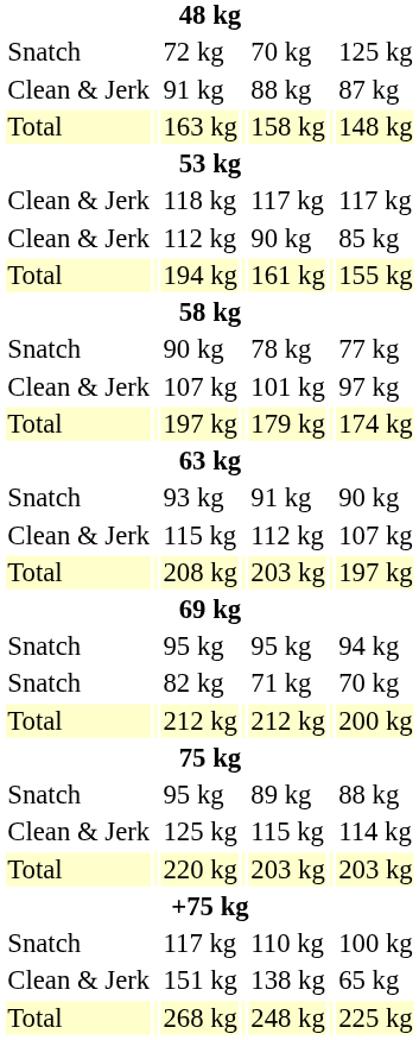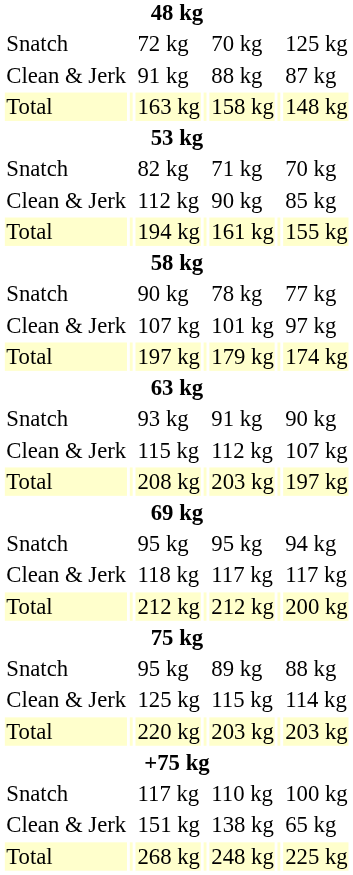 <table>
 <tr>
 <th colspan=7>48 kg </th>
 </tr>
 <tr>
 <td>Snatch</td>
 <td></td>
 <td>72 kg</td>
 <td></td>
 <td>70 kg</td>
 <td></td>
 <td>125 kg</td>
 </tr>
 <tr>
 <td>Clean & Jerk</td>
 <td></td>
 <td>91 kg</td>
 <td></td>
 <td>88 kg</td>
 <td></td>
 <td>87 kg</td>
 </tr>
 <tr bgcolor=ffffcc>
 <td>Total</td>
 <td></td>
 <td>163 kg</td>
 <td></td>
 <td>158 kg</td>
 <td></td>
 <td>148 kg</td>
 </tr>
 <tr>
 <th colspan=7>53 kg </th>
 </tr>
 <tr>
-<td>Clean & Jerk</td>
+<td>Snatch</td>
 <td></td>
-<td>118 kg</td>
+<td>82 kg</td>
 <td></td>
-<td>117 kg</td>
+<td>71 kg</td>
 <td></td>
-<td>117 kg</td>
+<td>70 kg</td>
 </tr>
 <tr>
 <td>Clean & Jerk</td>
 <td></td>
 <td>112 kg</td>
 <td></td>
 <td>90 kg</td>
 <td></td>
 <td>85 kg</td>
 </tr>
 <tr bgcolor=ffffcc>
 <td>Total</td>
 <td></td>
 <td>194 kg</td>
 <td></td>
 <td>161 kg</td>
 <td></td>
 <td>155 kg</td>
 </tr>
 <tr>
 <th colspan=7>58 kg </th>
 </tr>
 <tr>
 <td>Snatch</td>
 <td></td>
 <td>90 kg</td>
 <td></td>
 <td>78 kg</td>
 <td></td>
 <td>77 kg</td>
 </tr>
 <tr>
 <td>Clean & Jerk</td>
 <td></td>
 <td>107 kg</td>
 <td></td>
 <td>101 kg</td>
 <td></td>
 <td>97 kg</td>
 </tr>
 <tr bgcolor=ffffcc>
 <td>Total</td>
 <td></td>
 <td>197 kg</td>
 <td></td>
 <td>179 kg</td>
 <td></td>
 <td>174 kg</td>
 </tr>
 <tr>
 <th colspan=7>63 kg </th>
 </tr>
 <tr>
 <td>Snatch</td>
 <td></td>
 <td>93 kg</td>
 <td></td>
 <td>91 kg</td>
 <td></td>
 <td>90 kg</td>
 </tr>
 <tr>
 <td>Clean & Jerk</td>
 <td></td>
 <td>115 kg</td>
 <td></td>
 <td>112 kg</td>
 <td></td>
 <td>107 kg</td>
 </tr>
 <tr bgcolor=ffffcc>
 <td>Total</td>
 <td></td>
 <td>208 kg</td>
 <td></td>
 <td>203 kg</td>
 <td></td>
 <td>197 kg</td>
 </tr>
 <tr>
 <th colspan=7>69 kg </th>
 </tr>
 <tr>
 <td>Snatch</td>
 <td></td>
 <td>95 kg</td>
 <td></td>
 <td>95 kg</td>
 <td></td>
 <td>94 kg</td>
 </tr>
 <tr>
-<td>Snatch</td>
+<td>Clean & Jerk</td>
 <td></td>
-<td>82 kg</td>
+<td>118 kg</td>
 <td></td>
-<td>71 kg</td>
+<td>117 kg</td>
 <td></td>
-<td>70 kg</td>
+<td>117 kg</td>
 </tr>
 <tr bgcolor=ffffcc>
 <td>Total</td>
 <td></td>
 <td>212 kg</td>
 <td></td>
 <td>212 kg</td>
 <td></td>
 <td>200 kg</td>
 </tr>
 <tr>
 <th colspan=7>75 kg </th>
 </tr>
 <tr>
 <td>Snatch</td>
 <td></td>
 <td>95 kg</td>
 <td></td>
 <td>89 kg</td>
 <td></td>
 <td>88 kg</td>
 </tr>
 <tr>
 <td>Clean & Jerk</td>
 <td></td>
 <td>125 kg</td>
 <td></td>
 <td>115 kg</td>
 <td></td>
 <td>114 kg</td>
 </tr>
 <tr bgcolor=ffffcc>
 <td>Total</td>
 <td></td>
 <td>220 kg</td>
 <td></td>
 <td>203 kg</td>
 <td></td>
 <td>203 kg</td>
 </tr>
 <tr>
 <th colspan=7>+75 kg </th>
 </tr>
 <tr>
 <td>Snatch</td>
 <td></td>
 <td>117 kg</td>
 <td></td>
 <td>110 kg</td>
 <td></td>
 <td>100 kg</td>
 </tr>
 <tr>
 <td>Clean & Jerk</td>
 <td></td>
 <td>151 kg</td>
 <td></td>
 <td>138 kg</td>
 <td></td>
 <td>65 kg</td>
 </tr>
 <tr bgcolor=ffffcc>
 <td>Total</td>
 <td></td>
 <td>268 kg</td>
 <td></td>
 <td>248 kg</td>
 <td></td>
 <td>225 kg</td>
 </tr>
 </table>
